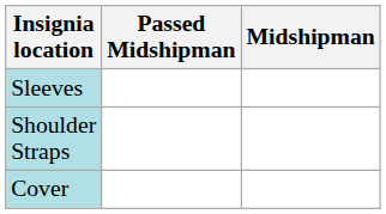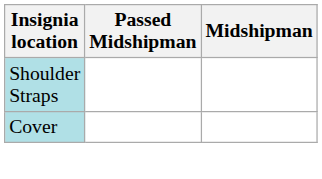 <table class="wikitable" style="background:white; color:black">
 <tr>
 <th>Insignia<br>location</th>
 <th>Passed<br>Midshipman</th>
 <th>Midshipman</th>
-</tr>
-<tr>
-<td bgcolor="#B0E0E6">Sleeves</td>
-<td></td>
-<td></td>
 </tr>
 <tr>
 <td bgcolor="#B0E0E6">Shoulder<br>Straps</td>
 <td></td>
 <td></td>
 </tr>
 <tr>
 <td bgcolor="#B0E0E6">Cover</td>
 <td></td>
 <td></td>
 </tr>
 </table>
